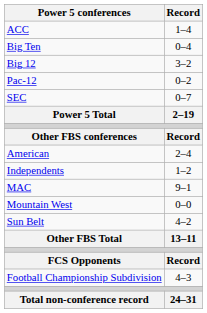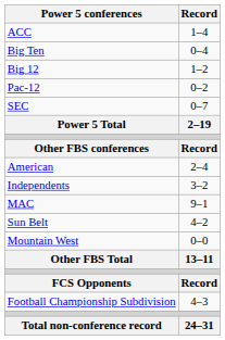 <table class="wikitable">
 <tr>
 <th>Power 5 conferences</th>
 <th>Record</th>
 </tr>
 <tr>
 <td><a href='#'>ACC</a></td>
 <td align=center>1–4</td>
 </tr>
 <tr>
 <td><a href='#'>Big Ten</a></td>
 <td align=center>0–4</td>
 </tr>
 <tr>
 <td><a href='#'>Big 12</a></td>
-<td align=center>3–2</td>
+<td align=center>1–2</td>
 </tr>
 <tr>
 <td><a href='#'>Pac-12</a></td>
 <td align=center>0–2</td>
 </tr>
 <tr>
 <td><a href='#'>SEC</a></td>
 <td align=center>0–7</td>
 </tr>
 <tr>
 <th>Power 5 Total</th>
 <th>2–19</th>
 </tr>
 <tr>
 <th colSpan="2" style="background-color:lightgrey;"></th>
 </tr>
 <tr>
 <th>Other FBS conferences</th>
 <th>Record</th>
 </tr>
 <tr>
 <td><a href='#'>American</a></td>
 <td align=center>2–4</td>
 </tr>
 <tr>
 <td><a href='#'>Independents</a></td>
-<td align=center>1–2</td>
+<td align=center>3–2</td>
 </tr>
 <tr>
 <td><a href='#'>MAC</a></td>
 <td align=center>9–1</td>
 </tr>
 <tr>
+<td><a href='#'>Sun Belt</a></td>
+<td align=center>4–2</td>
+</tr>
+<tr>
 <td><a href='#'>Mountain West</a></td>
 <td align=center>0–0</td>
-</tr>
-<tr>
-<td><a href='#'>Sun Belt</a></td>
-<td align=center>4–2</td>
 </tr>
 <tr>
 <th>Other FBS Total</th>
 <th>13–11</th>
 </tr>
 <tr>
 <th colSpan="2" style="background-color:lightgrey;"></th>
 </tr>
 <tr>
 <th>FCS Opponents</th>
 <th>Record</th>
 </tr>
 <tr>
 <td><a href='#'>Football Championship Subdivision</a></td>
 <td align=center>4–3</td>
 </tr>
 <tr>
 <th colSpan="2" style="background-color:lightgrey;"></th>
 </tr>
 <tr>
 <th>Total non-conference record</th>
 <th>24–31</th>
 </tr>
 </table>
